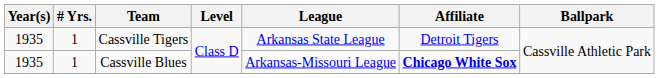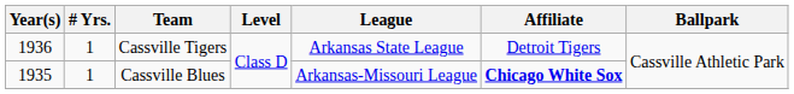 <table class="wikitable" style="text-align:center; font-size: 95%;">
 <tr>
 <th>Year(s)</th>
 <th># Yrs.</th>
 <th>Team</th>
 <th>Level</th>
 <th>League</th>
 <th>Affiliate</th>
 <th>Ballpark</th>
 </tr>
 <tr>
-<td>1935</td>
+<td>1936</td>
 <td>1</td>
 <td>Cassville Tigers</td>
 <td rowspan=2><a href='#'>Class D</a></td>
 <td><a href='#'>Arkansas State League</a></td>
 <td><a href='#'>Detroit Tigers</a></td>
 <td rowspan=2>Cassville Athletic Park</td>
 </tr>
 <tr>
 <td>1935</td>
 <td>1</td>
 <td>Cassville Blues</td>
 <td><a href='#'>Arkansas-Missouri League</a></td>
 <td><strong><a href='#'>Chicago White Sox</a></strong></td>
 </tr>
 <tr>
 </tr>
 </table>
